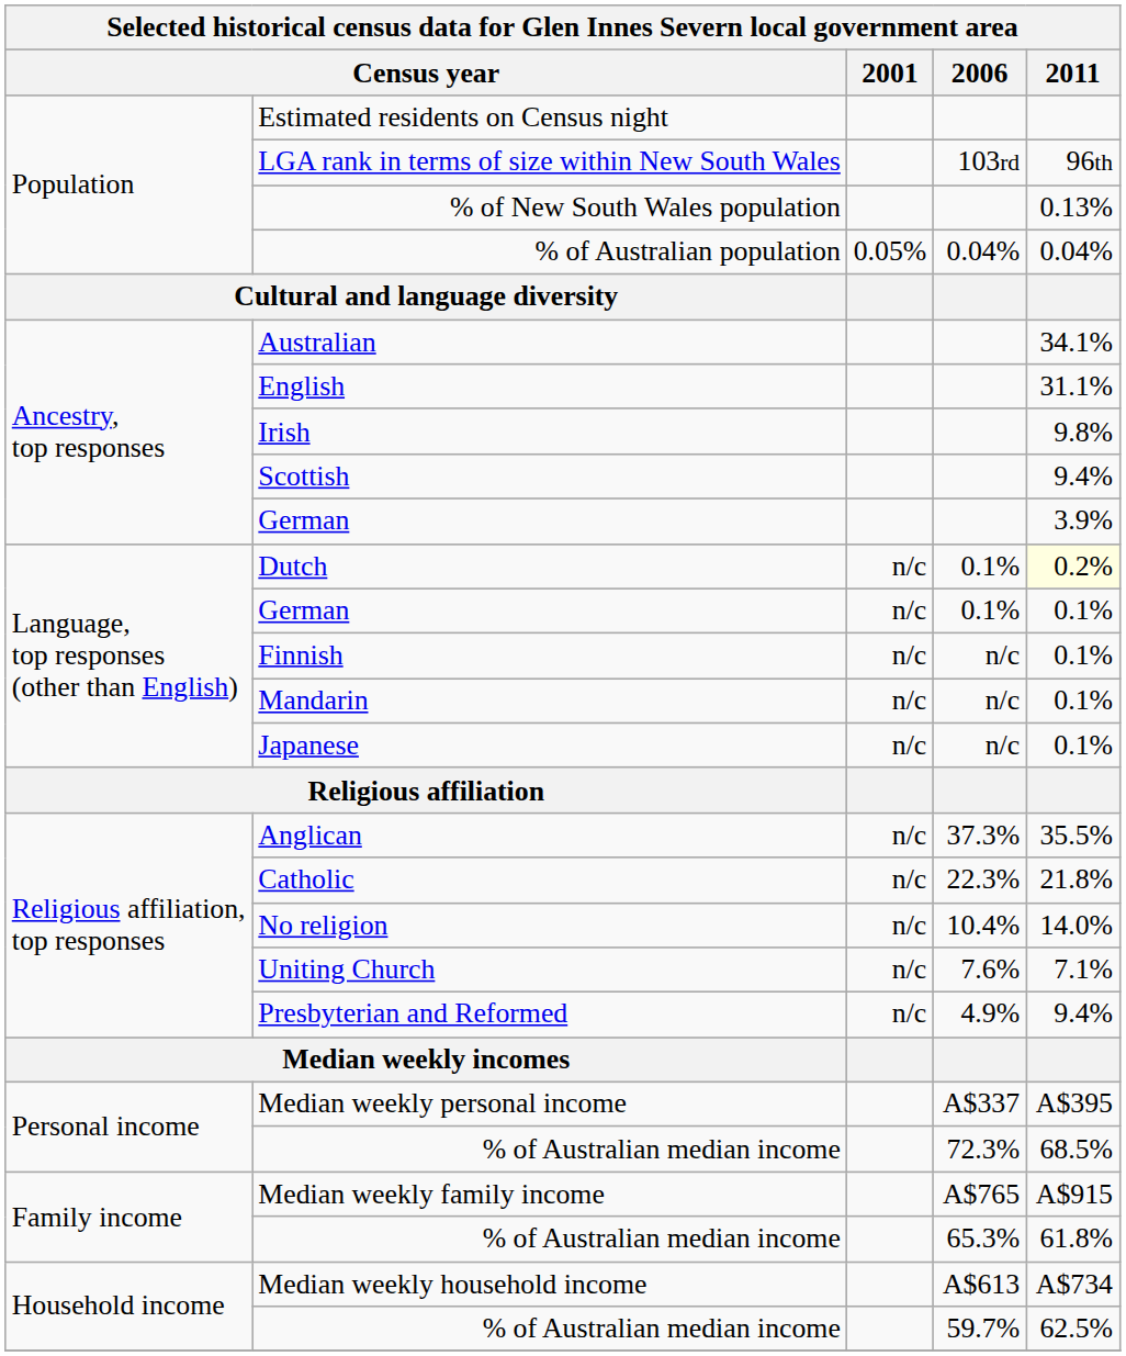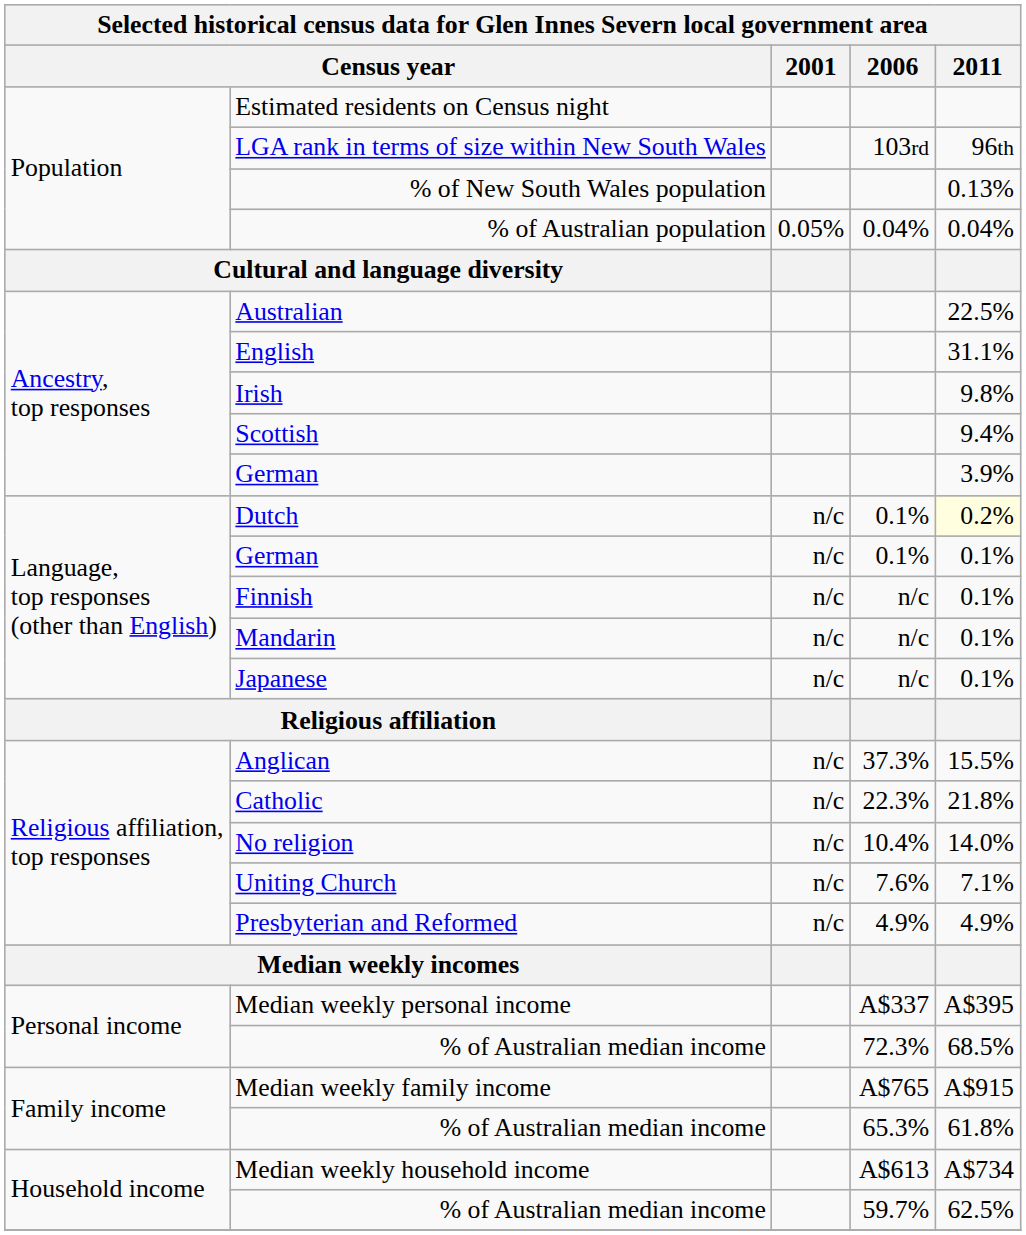 <table class="wikitable">
 <tr>
 <th colspan=6>Selected historical census data for Glen Innes Severn local government area</th>
 </tr>
 <tr>
 <th colspan=3>Census year</th>
 <th>2001</th>
 <th>2006</th>
 <th>2011</th>
 </tr>
 <tr>
 <td rowspan=4 colspan="2">Population</td>
 <td>Estimated residents on Census night</td>
 <td align="right"></td>
 <td align="right"></td>
 <td align="right"></td>
 </tr>
 <tr>
 <td align="right"><a href='#'>LGA rank in terms of size within New South Wales</a></td>
 <td align="right"></td>
 <td align="right">103<small>rd</small></td>
 <td align="right">96<small>th</small></td>
 </tr>
 <tr>
 <td align="right">% of New South Wales population</td>
 <td align="right"></td>
 <td align="right"></td>
 <td align="right">0.13%</td>
 </tr>
 <tr>
 <td align="right">% of Australian population</td>
 <td align="right">0.05%</td>
 <td align="right"> 0.04%</td>
 <td align="right"> 0.04%</td>
 </tr>
 <tr>
 <th colspan=3>Cultural and language diversity</th>
 <th></th>
 <th></th>
 <th></th>
 </tr>
 <tr>
 <td rowspan=5 colspan=2><a href='#'>Ancestry</a>,<br>top responses</td>
 <td><a href='#'>Australian</a></td>
 <td align="right"></td>
 <td align="right"></td>
-<td align="right">34.1%</td>
+<td align="right">22.5%</td>
 </tr>
 <tr>
 <td><a href='#'>English</a></td>
 <td align="right"></td>
 <td align="right"></td>
 <td align="right">31.1%</td>
 </tr>
 <tr>
 <td><a href='#'>Irish</a></td>
 <td align="right"></td>
 <td align="right"></td>
 <td align="right">9.8%</td>
 </tr>
 <tr>
 <td><a href='#'>Scottish</a></td>
 <td align="right"></td>
 <td align="right"></td>
 <td align="right">9.4%</td>
 </tr>
 <tr>
 <td><a href='#'>German</a></td>
 <td align="right"></td>
 <td align="right"></td>
 <td align="right">3.9%</td>
 </tr>
 <tr>
 <td rowspan=5 colspan=2>Language,<br>top responses<br>(other than <a href='#'>English</a>)</td>
 <td><a href='#'>Dutch</a></td>
 <td align="right">n/c</td>
 <td align="right">0.1%</td>
 <td align="right" style="background: lightyellow;"> 0.2%</td>
 </tr>
 <tr>
 <td><a href='#'>German</a></td>
 <td align="right">n/c</td>
 <td align="right">0.1%</td>
 <td align="right"> 0.1%</td>
 </tr>
 <tr>
 <td><a href='#'>Finnish</a></td>
 <td align="right">n/c</td>
 <td align="right">n/c</td>
 <td align="right"> 0.1%</td>
 </tr>
 <tr>
 <td><a href='#'>Mandarin</a></td>
 <td align="right">n/c</td>
 <td align="right">n/c</td>
 <td align="right"> 0.1%</td>
 </tr>
 <tr>
 <td><a href='#'>Japanese</a></td>
 <td align="right">n/c</td>
 <td align="right">n/c</td>
 <td align="right"> 0.1%</td>
 </tr>
 <tr>
 <th colspan=3>Religious affiliation</th>
 <th></th>
 <th></th>
 <th></th>
 </tr>
 <tr>
 <td rowspan=5 colspan=2><a href='#'>Religious</a> affiliation,<br>top responses</td>
 <td><a href='#'>Anglican</a></td>
 <td align="right">n/c</td>
 <td align="right">37.3%</td>
-<td align="right"> 35.5%</td>
+<td align="right"> 15.5%</td>
 </tr>
 <tr>
 <td><a href='#'>Catholic</a></td>
 <td align="right">n/c</td>
 <td align="right">22.3%</td>
 <td align="right"> 21.8%</td>
 </tr>
 <tr>
 <td><a href='#'>No religion</a></td>
 <td align="right">n/c</td>
 <td align="right">10.4%</td>
 <td align="right"> 14.0%</td>
 </tr>
 <tr>
 <td><a href='#'>Uniting Church</a></td>
 <td align="right">n/c</td>
 <td align="right">7.6%</td>
 <td align="right"> 7.1%</td>
 </tr>
 <tr>
 <td><a href='#'>Presbyterian and Reformed</a></td>
 <td align="right">n/c</td>
 <td align="right">4.9%</td>
-<td align="right"> 9.4%</td>
+<td align="right"> 4.9%</td>
 </tr>
 <tr>
 <th colspan=3>Median weekly incomes</th>
 <th></th>
 <th></th>
 <th></th>
 </tr>
 <tr>
 <td rowspan=2 colspan=2>Personal income</td>
 <td>Median weekly personal income</td>
 <td align="right"></td>
 <td align="right">A$337</td>
 <td align="right">A$395</td>
 </tr>
 <tr>
 <td align="right">% of Australian median income</td>
 <td align="right"></td>
 <td align="right">72.3%</td>
 <td align="right">68.5%</td>
 </tr>
 <tr>
 <td rowspan=2 colspan=2>Family income</td>
 <td>Median weekly family income</td>
 <td align="right"></td>
 <td align="right">A$765</td>
 <td align="right">A$915</td>
 </tr>
 <tr>
 <td align="right">% of Australian median income</td>
 <td align="right"></td>
 <td align="right">65.3%</td>
 <td align="right">61.8%</td>
 </tr>
 <tr>
 <td rowspan=2 colspan=2>Household income</td>
 <td>Median weekly household income</td>
 <td align="right"></td>
 <td align="right">A$613</td>
 <td align="right">A$734</td>
 </tr>
 <tr>
 <td align="right">% of Australian median income</td>
 <td align="right"></td>
 <td align="right">59.7%</td>
 <td align="right">62.5%</td>
 </tr>
 <tr>
 </tr>
 </table>
